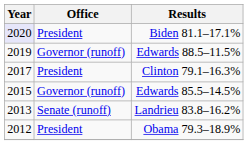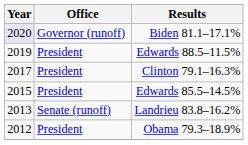 <table class=wikitable>
 <tr>
 <th width="30">Year</th>
 <th width="120">Office</th>
 <th width="140">Results</th>
 </tr>
 <tr>
 <td style="background: lavender;">2020</td>
-<td><a href='#'>President</a></td>
+<td><a href='#'>Governor (runoff)</a></td>
 <td align="right" ><a href='#'>Biden</a> 81.1–17.1%</td>
 </tr>
 <tr>
 <td>2019</td>
-<td><a href='#'>Governor (runoff)</a></td>
+<td><a href='#'>President</a></td>
 <td align="right" ><a href='#'>Edwards</a> 88.5–11.5%</td>
 </tr>
 <tr>
 <td>2017</td>
 <td><a href='#'>President</a></td>
 <td align="right" ><a href='#'>Clinton</a> 79.1–16.3%</td>
 </tr>
 <tr>
 <td>2015</td>
-<td><a href='#'>Governor (runoff)</a></td>
+<td><a href='#'>President</a></td>
 <td align="right" ><a href='#'>Edwards</a> 85.5–14.5%</td>
 </tr>
 <tr>
 <td>2013</td>
 <td><a href='#'>Senate (runoff)</a></td>
 <td align="right" ><a href='#'>Landrieu</a> 83.8–16.2%</td>
 </tr>
 <tr>
 <td>2012</td>
 <td><a href='#'>President</a></td>
 <td align="right" ><a href='#'>Obama</a> 79.3–18.9%</td>
 </tr>
 <tr>
 </tr>
 </table>
